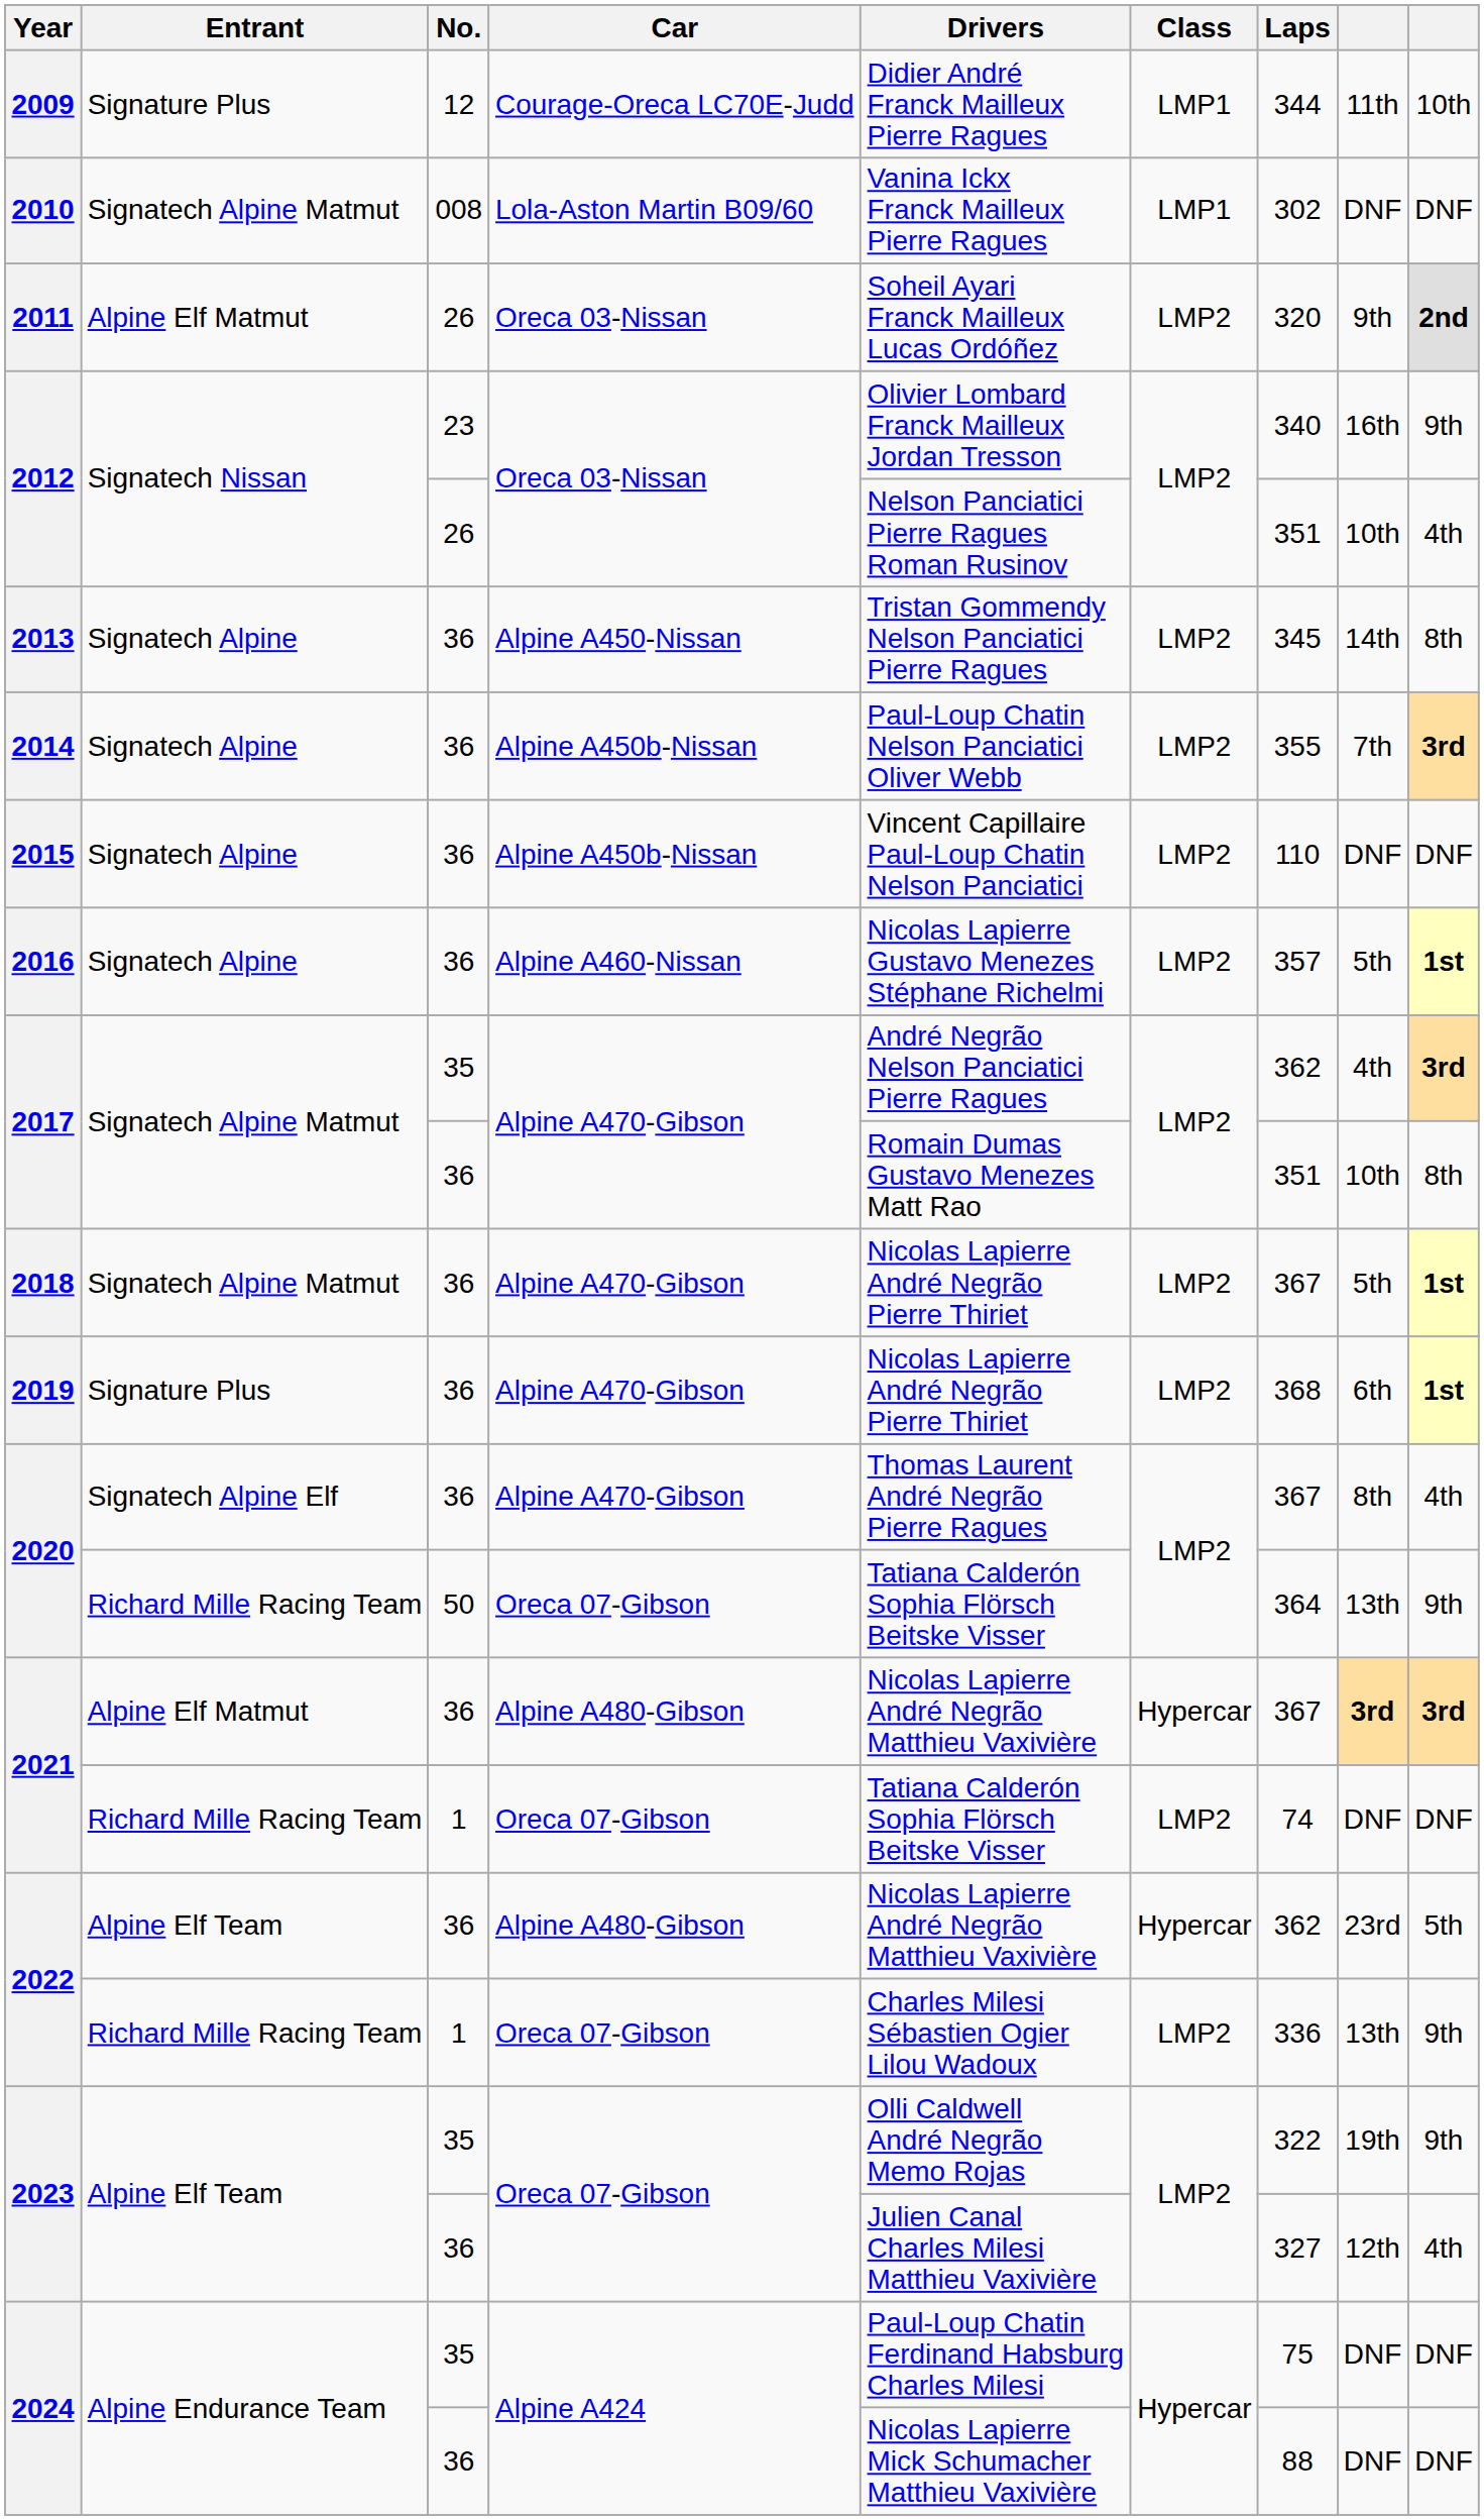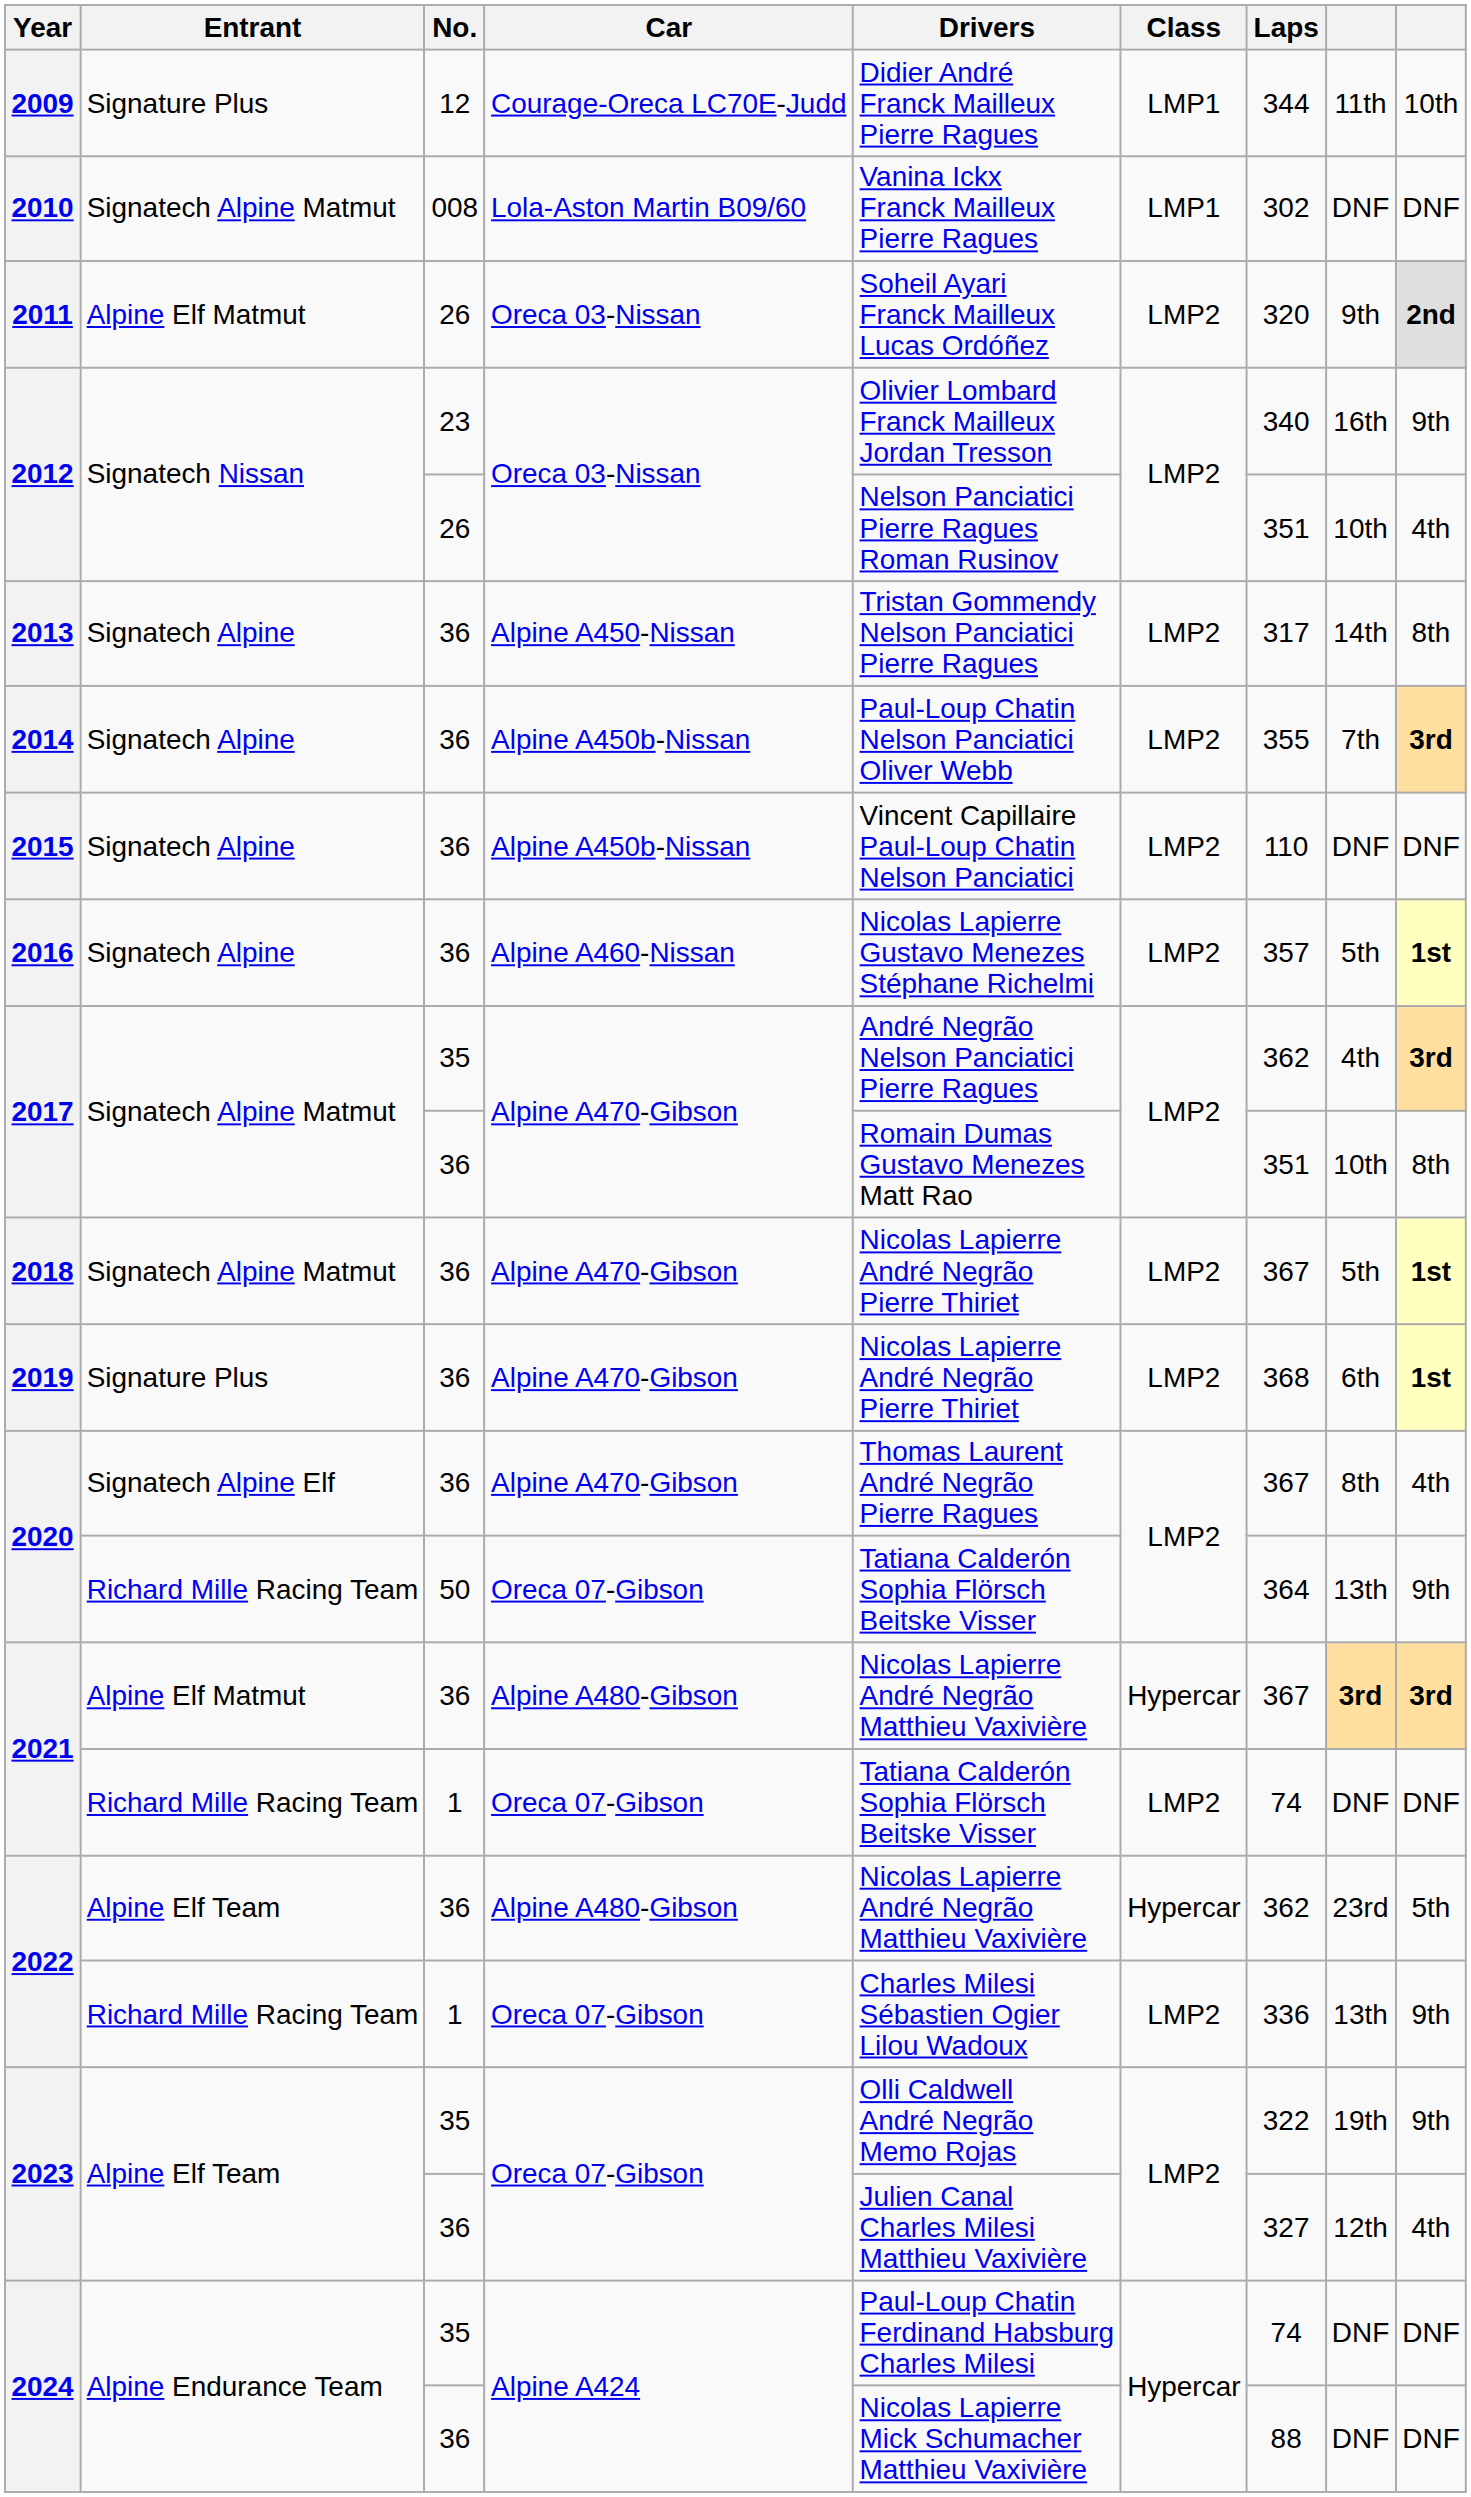 <table class="wikitable" style="font-size:90%">
 <tr>
 <th>Year</th>
 <th>Entrant</th>
 <th>No.</th>
 <th>Car</th>
 <th>Drivers</th>
 <th>Class</th>
 <th>Laps</th>
 <th></th>
 <th></th>
 </tr>
 <tr align="center">
 <th><a href='#'>2009</a></th>
 <td align=left> Signature Plus</td>
 <td>12</td>
 <td align=left><a href='#'>Courage-Oreca LC70E</a>-<a href='#'>Judd</a></td>
 <td align=left> <a href='#'>Didier André</a><br> <a href='#'>Franck Mailleux</a><br> <a href='#'>Pierre Ragues</a></td>
 <td>LMP1</td>
 <td>344</td>
 <td>11th</td>
 <td>10th</td>
 </tr>
 <tr align="center">
 <th><a href='#'>2010</a></th>
 <td align=left> Signatech <a href='#'>Alpine</a> Matmut</td>
 <td>008</td>
 <td align=left><a href='#'>Lola-Aston Martin B09/60</a></td>
 <td align=left> <a href='#'>Vanina Ickx</a><br> <a href='#'>Franck Mailleux</a><br> <a href='#'>Pierre Ragues</a></td>
 <td>LMP1</td>
 <td>302</td>
 <td>DNF</td>
 <td>DNF</td>
 </tr>
 <tr align="center">
 <th><a href='#'>2011</a></th>
 <td align=left> <a href='#'>Alpine</a> Elf Matmut</td>
 <td>26</td>
 <td align=left><a href='#'>Oreca 03</a>-<a href='#'>Nissan</a></td>
 <td align=left> <a href='#'>Soheil Ayari</a><br> <a href='#'>Franck Mailleux</a><br> <a href='#'>Lucas Ordóñez</a></td>
 <td>LMP2</td>
 <td>320</td>
 <td>9th</td>
 <td style="background:#DFDFDF;"><strong>2nd</strong></td>
 </tr>
 <tr align="center">
 <th rowspan=2><a href='#'>2012</a></th>
 <td rowspan=2 align=left> Signatech <a href='#'>Nissan</a></td>
 <td>23</td>
 <td rowspan=2 align=left><a href='#'>Oreca 03</a>-<a href='#'>Nissan</a></td>
 <td align=left> <a href='#'>Olivier Lombard</a><br> <a href='#'>Franck Mailleux</a><br> <a href='#'>Jordan Tresson</a></td>
 <td rowspan=2>LMP2</td>
 <td>340</td>
 <td>16th</td>
 <td>9th</td>
 </tr>
 <tr align="center">
 <td>26</td>
 <td align=left> <a href='#'>Nelson Panciatici</a><br> <a href='#'>Pierre Ragues</a><br> <a href='#'>Roman Rusinov</a></td>
 <td>351</td>
 <td>10th</td>
 <td>4th</td>
 </tr>
 <tr align="center">
 <th><a href='#'>2013</a></th>
 <td align=left> Signatech <a href='#'>Alpine</a></td>
 <td>36</td>
 <td align=left><a href='#'>Alpine A450</a>-<a href='#'>Nissan</a></td>
 <td align=left> <a href='#'>Tristan Gommendy</a><br> <a href='#'>Nelson Panciatici</a><br> <a href='#'>Pierre Ragues</a></td>
 <td>LMP2</td>
-<td>345</td>
+<td>317</td>
 <td>14th</td>
 <td>8th</td>
 </tr>
 <tr align="center">
 <th><a href='#'>2014</a></th>
 <td align=left> Signatech <a href='#'>Alpine</a></td>
 <td>36</td>
 <td align=left><a href='#'>Alpine A450b</a>-<a href='#'>Nissan</a></td>
 <td align=left> <a href='#'>Paul-Loup Chatin</a><br> <a href='#'>Nelson Panciatici</a><br> <a href='#'>Oliver Webb</a></td>
 <td>LMP2</td>
 <td>355</td>
 <td>7th</td>
 <td style="background:#FFDF9F;"><strong>3rd</strong></td>
 </tr>
 <tr align="center">
 <th><a href='#'>2015</a></th>
 <td align=left> Signatech <a href='#'>Alpine</a></td>
 <td>36</td>
 <td align=left><a href='#'>Alpine A450b</a>-<a href='#'>Nissan</a></td>
 <td align=left> Vincent Capillaire<br> <a href='#'>Paul-Loup Chatin</a><br> <a href='#'>Nelson Panciatici</a></td>
 <td>LMP2</td>
 <td>110</td>
 <td>DNF</td>
 <td>DNF</td>
 </tr>
 <tr align="center">
 <th><a href='#'>2016</a></th>
 <td align=left> Signatech <a href='#'>Alpine</a></td>
 <td>36</td>
 <td align=left><a href='#'>Alpine A460</a>-<a href='#'>Nissan</a></td>
 <td align=left> <a href='#'>Nicolas Lapierre</a><br> <a href='#'>Gustavo Menezes</a><br> <a href='#'>Stéphane Richelmi</a></td>
 <td>LMP2</td>
 <td>357</td>
 <td>5th</td>
 <td style="background:#FFFFBF;"><strong>1st</strong></td>
 </tr>
 <tr align="center">
 <th rowspan=2><a href='#'>2017</a></th>
 <td rowspan=2 align=left> Signatech <a href='#'>Alpine</a> Matmut</td>
 <td>35</td>
 <td rowspan=2 align=left><a href='#'>Alpine A470</a>-<a href='#'>Gibson</a></td>
 <td align=left> <a href='#'>André Negrão</a><br> <a href='#'>Nelson Panciatici</a><br> <a href='#'>Pierre Ragues</a></td>
 <td rowspan=2>LMP2</td>
 <td>362</td>
 <td>4th</td>
 <td style="background:#FFDF9F;"><strong>3rd</strong></td>
 </tr>
 <tr align="center">
 <td>36</td>
 <td align=left> <a href='#'>Romain Dumas</a><br> <a href='#'>Gustavo Menezes</a><br> Matt Rao</td>
 <td>351</td>
 <td>10th</td>
 <td>8th</td>
 </tr>
 <tr align="center">
 <th><a href='#'>2018</a></th>
 <td align=left> Signatech <a href='#'>Alpine</a> Matmut</td>
 <td>36</td>
 <td align=left><a href='#'>Alpine A470</a>-<a href='#'>Gibson</a></td>
 <td align=left> <a href='#'>Nicolas Lapierre</a><br> <a href='#'>André Negrão</a><br> <a href='#'>Pierre Thiriet</a></td>
 <td>LMP2</td>
 <td>367</td>
 <td>5th</td>
 <td style="background:#FFFFBF;"><strong>1st</strong></td>
 </tr>
 <tr align="center">
 <th><a href='#'>2019</a></th>
 <td align=left> Signature Plus</td>
 <td>36</td>
 <td align=left><a href='#'>Alpine A470</a>-<a href='#'>Gibson</a></td>
 <td align=left> <a href='#'>Nicolas Lapierre</a><br> <a href='#'>André Negrão</a><br> <a href='#'>Pierre Thiriet</a></td>
 <td>LMP2</td>
 <td>368</td>
 <td>6th</td>
 <td style="background:#FFFFBF;"><strong>1st</strong></td>
 </tr>
 <tr align="center">
 <th rowspan=2><a href='#'>2020</a></th>
 <td align=left> Signatech <a href='#'>Alpine</a> Elf</td>
 <td>36</td>
 <td align=left><a href='#'>Alpine A470</a>-<a href='#'>Gibson</a></td>
 <td align=left> <a href='#'>Thomas Laurent</a><br> <a href='#'>André Negrão</a><br> <a href='#'>Pierre Ragues</a></td>
 <td rowspan=2>LMP2</td>
 <td>367</td>
 <td>8th</td>
 <td>4th</td>
 </tr>
 <tr align="center">
 <td align=left> <a href='#'>Richard Mille</a> Racing Team</td>
 <td>50</td>
 <td align=left><a href='#'>Oreca 07</a>-<a href='#'>Gibson</a></td>
 <td align=left> <a href='#'>Tatiana Calderón</a><br> <a href='#'>Sophia Flörsch</a><br> <a href='#'>Beitske Visser</a></td>
 <td>364</td>
 <td>13th</td>
 <td>9th</td>
 </tr>
 <tr align="center">
 <th rowspan=2><a href='#'>2021</a></th>
 <td align=left> <a href='#'>Alpine</a> Elf Matmut</td>
 <td>36</td>
 <td align=left><a href='#'>Alpine A480</a>-<a href='#'>Gibson</a></td>
 <td align=left> <a href='#'>Nicolas Lapierre</a><br> <a href='#'>André Negrão</a><br> <a href='#'>Matthieu Vaxivière</a></td>
 <td>Hypercar</td>
 <td>367</td>
 <td style="background:#FFDF9F;"><strong>3rd</strong></td>
 <td style="background:#FFDF9F;"><strong>3rd</strong></td>
 </tr>
 <tr align="center">
 <td align=left> <a href='#'>Richard Mille</a> Racing Team</td>
 <td>1</td>
 <td align=left><a href='#'>Oreca 07</a>-<a href='#'>Gibson</a></td>
 <td align=left> <a href='#'>Tatiana Calderón</a><br> <a href='#'>Sophia Flörsch</a><br> <a href='#'>Beitske Visser</a></td>
 <td>LMP2</td>
 <td>74</td>
 <td>DNF</td>
 <td>DNF</td>
 </tr>
 <tr align="center">
 <th rowspan=2><a href='#'>2022</a></th>
 <td align=left> <a href='#'>Alpine</a> Elf Team</td>
 <td>36</td>
 <td align=left><a href='#'>Alpine A480</a>-<a href='#'>Gibson</a></td>
 <td align=left> <a href='#'>Nicolas Lapierre</a><br> <a href='#'>André Negrão</a><br> <a href='#'>Matthieu Vaxivière</a></td>
 <td>Hypercar</td>
 <td>362</td>
 <td>23rd</td>
 <td>5th</td>
 </tr>
 <tr align="center">
 <td align=left> <a href='#'>Richard Mille</a> Racing Team</td>
 <td>1</td>
 <td align=left><a href='#'>Oreca 07</a>-<a href='#'>Gibson</a></td>
 <td align=left> <a href='#'>Charles Milesi</a><br> <a href='#'>Sébastien Ogier</a><br> <a href='#'>Lilou Wadoux</a></td>
 <td>LMP2</td>
 <td>336</td>
 <td>13th</td>
 <td>9th</td>
 </tr>
 <tr align="center">
 <th rowspan=2><a href='#'>2023</a></th>
 <td rowspan=2 align=left> <a href='#'>Alpine</a> Elf Team</td>
 <td>35</td>
 <td rowspan=2 align=left><a href='#'>Oreca 07</a>-<a href='#'>Gibson</a></td>
 <td align=left> <a href='#'>Olli Caldwell</a><br> <a href='#'>André Negrão</a><br> <a href='#'>Memo Rojas</a></td>
 <td rowspan=2>LMP2</td>
 <td>322</td>
 <td>19th</td>
 <td>9th</td>
 </tr>
 <tr align="center">
 <td>36</td>
 <td align=left> <a href='#'>Julien Canal</a><br> <a href='#'>Charles Milesi</a><br> <a href='#'>Matthieu Vaxivière</a></td>
 <td>327</td>
 <td>12th</td>
 <td>4th</td>
 </tr>
 <tr align="center">
 <th rowspan=2><a href='#'>2024</a></th>
 <td rowspan=2 align=left> <a href='#'>Alpine</a> Endurance Team</td>
 <td>35</td>
 <td rowspan=2 align=left><a href='#'>Alpine A424</a></td>
 <td align=left> <a href='#'>Paul-Loup Chatin</a><br> <a href='#'>Ferdinand Habsburg</a><br> <a href='#'>Charles Milesi</a></td>
 <td rowspan=2>Hypercar</td>
-<td>75</td>
+<td>74</td>
 <td>DNF</td>
 <td>DNF</td>
 </tr>
 <tr align="center">
 <td>36</td>
 <td align=left> <a href='#'>Nicolas Lapierre</a><br> <a href='#'>Mick Schumacher</a><br> <a href='#'>Matthieu Vaxivière</a></td>
 <td>88</td>
 <td>DNF</td>
 <td>DNF</td>
 </tr>
 </table>
